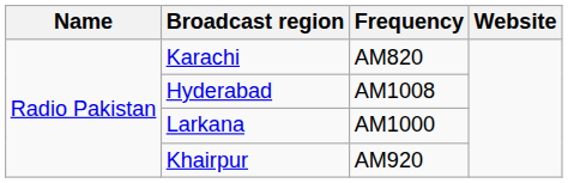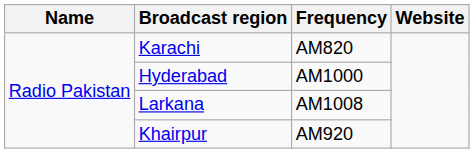 <table class="wikitable">
 <tr>
 <th>Name</th>
 <th>Broadcast region</th>
 <th>Frequency</th>
 <th>Website</th>
 </tr>
 <tr>
 <td rowspan="4"><a href='#'>Radio Pakistan</a></td>
 <td><a href='#'>Karachi</a></td>
 <td>AM820</td>
 <td rowspan="4"></td>
 </tr>
 <tr>
 <td><a href='#'>Hyderabad</a></td>
-<td>AM1008</td>
+<td>AM1000</td>
 </tr>
 <tr>
 <td><a href='#'>Larkana</a></td>
-<td>AM1000</td>
+<td>AM1008</td>
 </tr>
 <tr>
 <td><a href='#'>Khairpur</a></td>
 <td>AM920</td>
 </tr>
 </table>
